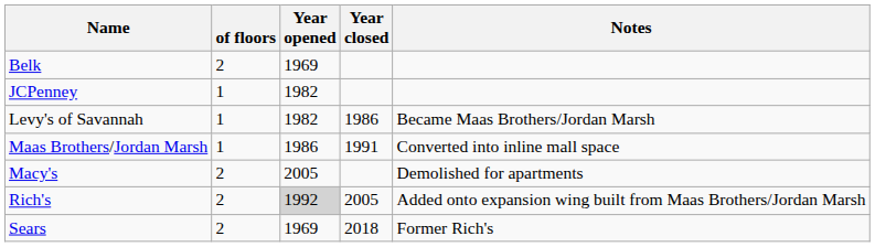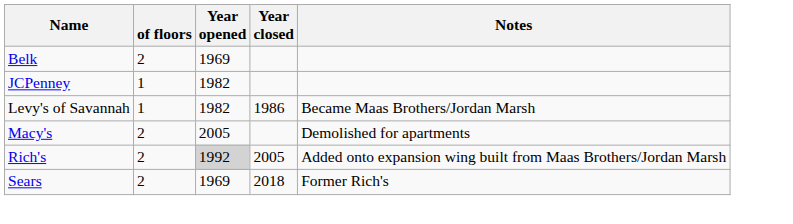 <table class="wikitable sortable">
 <tr>
 <th>Name</th>
 <th><br>of floors</th>
 <th>Year<br>opened</th>
 <th>Year<br>closed</th>
 <th class="unsortable">Notes</th>
 </tr>
 <tr>
 <td><a href='#'>Belk</a></td>
 <td>2</td>
 <td>1969</td>
 <td></td>
 <td></td>
 </tr>
 <tr>
 <td><a href='#'>JCPenney</a></td>
 <td>1</td>
 <td>1982</td>
 <td></td>
 <td></td>
 </tr>
 <tr>
 <td>Levy's of Savannah</td>
 <td>1</td>
 <td>1982</td>
 <td>1986</td>
 <td>Became Maas Brothers/Jordan Marsh</td>
 </tr>
 <tr>
-<td><a href='#'>Maas Brothers</a>/<a href='#'>Jordan Marsh</a></td>
-<td>1</td>
-<td>1986</td>
-<td>1991</td>
-<td>Converted into inline mall space</td>
-</tr>
-<tr>
 <td><a href='#'>Macy's</a></td>
 <td>2</td>
 <td>2005</td>
 <td></td>
 <td>Demolished for apartments</td>
 </tr>
 <tr>
 <td><a href='#'>Rich's</a></td>
 <td>2</td>
 <td style="background: lightgrey;">1992</td>
 <td>2005</td>
 <td>Added onto expansion wing built from Maas Brothers/Jordan Marsh</td>
 </tr>
 <tr>
 <td><a href='#'>Sears</a></td>
 <td>2</td>
 <td>1969</td>
 <td>2018</td>
 <td>Former Rich's</td>
 </tr>
 </table>
